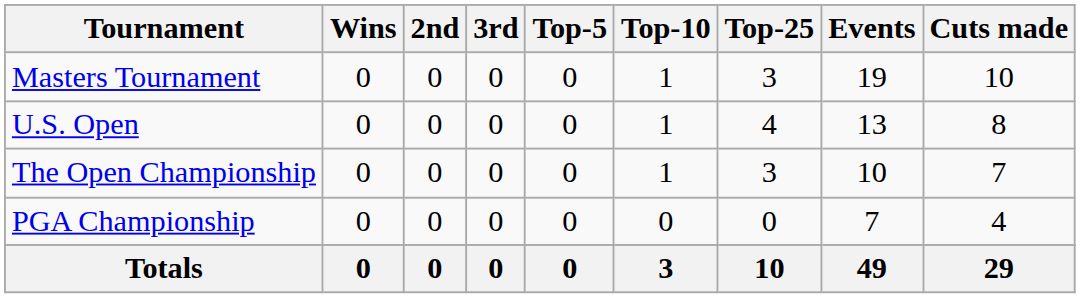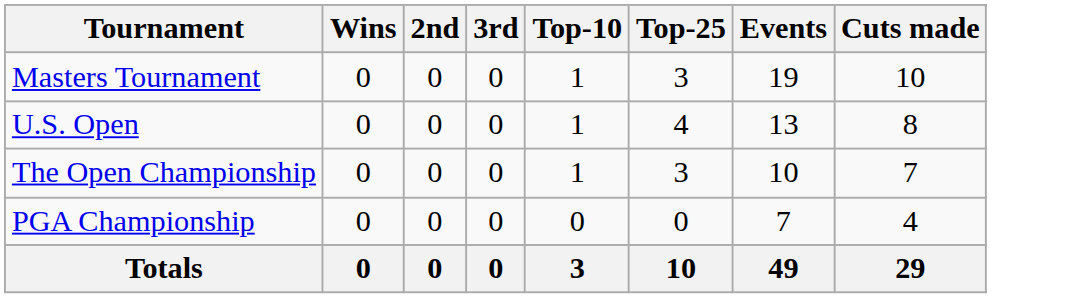 <table class=wikitable style=text-align:center>
 <tr>
 <th>Tournament</th>
 <th>Wins</th>
 <th>2nd</th>
 <th>3rd</th>
-<th>Top-5</th>
 <th>Top-10</th>
 <th>Top-25</th>
 <th>Events</th>
 <th>Cuts made</th>
 </tr>
 <tr>
 <td align=left><a href='#'>Masters Tournament</a></td>
-<td>0</td>
 <td>0</td>
 <td>0</td>
 <td>0</td>
 <td>1</td>
 <td>3</td>
 <td>19</td>
 <td>10</td>
 </tr>
 <tr>
 <td align=left><a href='#'>U.S. Open</a></td>
 <td>0</td>
 <td>0</td>
 <td>0</td>
-<td>0</td>
 <td>1</td>
 <td>4</td>
 <td>13</td>
 <td>8</td>
 </tr>
 <tr>
 <td align=left><a href='#'>The Open Championship</a></td>
-<td>0</td>
 <td>0</td>
 <td>0</td>
 <td>0</td>
 <td>1</td>
 <td>3</td>
 <td>10</td>
 <td>7</td>
 </tr>
 <tr>
 <td align=left><a href='#'>PGA Championship</a></td>
 <td>0</td>
 <td>0</td>
 <td>0</td>
 <td>0</td>
 <td>0</td>
-<td>0</td>
 <td>7</td>
 <td>4</td>
 </tr>
 <tr>
 <th>Totals</th>
-<th>0</th>
 <th>0</th>
 <th>0</th>
 <th>0</th>
 <th>3</th>
 <th>10</th>
 <th>49</th>
 <th>29</th>
 </tr>
 </table>
